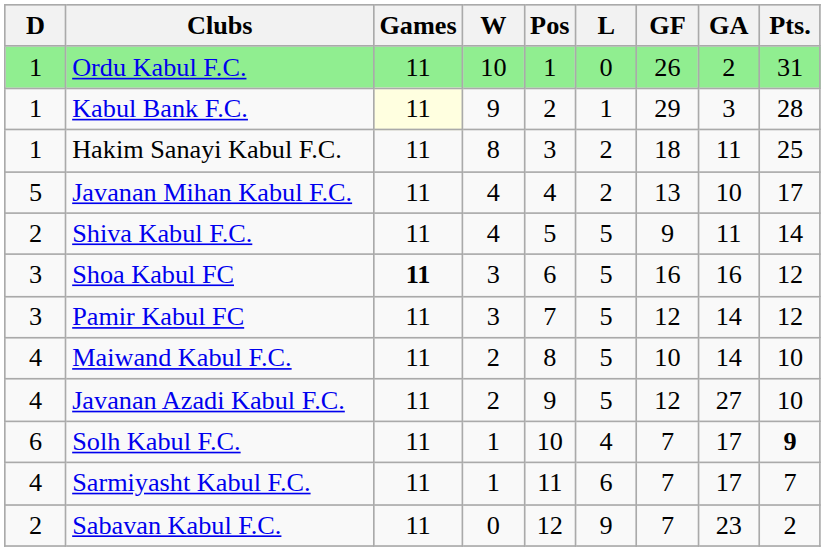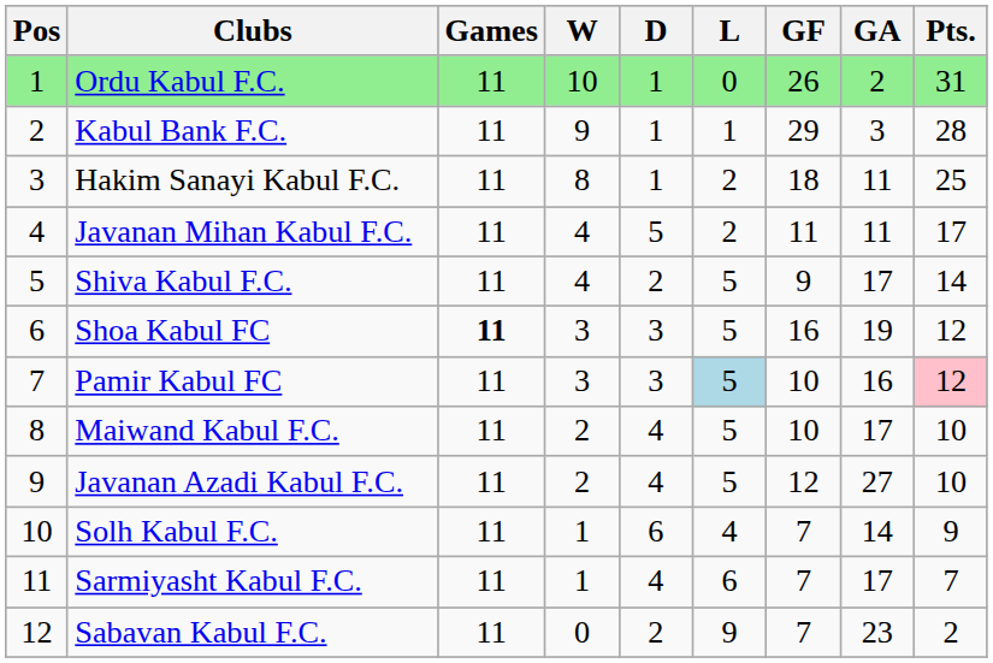 <table class="wikitable" style="text-align:center">
 <tr>
-<th width="30">D</th>
+<th>Pos</th>
 <th width="180">Clubs</th>
 <th width="30">Games</th>
 <th width="30">W</th>
-<th>Pos</th>
+<th width="30">D</th>
 <th width="30">L</th>
 <th width="30">GF</th>
 <th width="30">GA</th>
 <th width="30">Pts.</th>
 </tr>
 <tr style="background: #90EE90;">
 <td>1</td>
 <td style="text-align:left"><a href='#'>Ordu Kabul F.C.</a></td>
 <td>11</td>
 <td>10</td>
 <td>1</td>
 <td>0</td>
 <td>26</td>
 <td>2</td>
 <td>31</td>
 </tr>
 <tr>
+<td>2</td>
+<td style="text-align:left"><a href='#'>Kabul Bank F.C.</a></td>
+<td>11</td>
+<td>9</td>
 <td>1</td>
-<td style="text-align:left"><a href='#'>Kabul Bank F.C.</a></td>
-<td style="background: lightyellow;">11</td>
-<td>9</td>
-<td>2</td>
 <td>1</td>
 <td>29</td>
 <td>3</td>
 <td>28</td>
 </tr>
 <tr>
-<td>1</td>
+<td>3</td>
 <td style="text-align:left">Hakim Sanayi Kabul F.C.</td>
 <td>11</td>
 <td>8</td>
-<td>3</td>
+<td>1</td>
 <td>2</td>
 <td>18</td>
 <td>11</td>
 <td>25</td>
 </tr>
 <tr>
-<td>5</td>
+<td>4</td>
 <td style="text-align:left"><a href='#'>Javanan Mihan Kabul F.C.</a></td>
 <td>11</td>
 <td>4</td>
-<td>4</td>
+<td>5</td>
 <td>2</td>
-<td>13</td>
-<td>10</td>
+<td>11</td>
+<td>11</td>
 <td>17</td>
 </tr>
 <tr>
-<td>2</td>
+<td>5</td>
 <td style="text-align:left"><a href='#'>Shiva Kabul F.C.</a></td>
 <td>11</td>
 <td>4</td>
-<td>5</td>
+<td>2</td>
 <td>5</td>
 <td>9</td>
-<td>11</td>
+<td>17</td>
 <td>14</td>
 </tr>
 <tr>
-<td>3</td>
+<td>6</td>
 <td style="text-align:left"><a href='#'>Shoa Kabul FC</a></td>
 <td><strong>11</strong></td>
 <td>3</td>
-<td>6</td>
+<td>3</td>
 <td>5</td>
 <td>16</td>
-<td>16</td>
+<td>19</td>
 <td>12</td>
 </tr>
 <tr>
-<td>3</td>
+<td>7</td>
 <td style="text-align:left"><a href='#'>Pamir Kabul FC</a></td>
 <td>11</td>
 <td>3</td>
-<td>7</td>
-<td>5</td>
-<td>12</td>
-<td>14</td>
-<td>12</td>
+<td>3</td>
+<td style="background: lightblue;">5</td>
+<td>10</td>
+<td>16</td>
+<td style="background: pink;">12</td>
 </tr>
 <tr>
-<td>4</td>
+<td>8</td>
 <td style="text-align:left"><a href='#'>Maiwand Kabul F.C.</a></td>
 <td>11</td>
 <td>2</td>
-<td>8</td>
+<td>4</td>
 <td>5</td>
 <td>10</td>
-<td>14</td>
+<td>17</td>
 <td>10</td>
 </tr>
 <tr>
-<td>4</td>
+<td>9</td>
 <td style="text-align:left"><a href='#'>Javanan Azadi Kabul F.C.</a></td>
 <td>11</td>
 <td>2</td>
-<td>9</td>
+<td>4</td>
 <td>5</td>
 <td>12</td>
 <td>27</td>
 <td>10</td>
 </tr>
 <tr>
-<td>6</td>
+<td>10</td>
 <td style="text-align:left"><a href='#'>Solh Kabul F.C.</a></td>
 <td>11</td>
 <td>1</td>
-<td>10</td>
+<td>6</td>
 <td>4</td>
 <td>7</td>
-<td>17</td>
-<td><strong>9</strong></td>
+<td>14</td>
+<td>9</td>
 </tr>
 <tr>
-<td>4</td>
+<td>11</td>
 <td style="text-align:left"><a href='#'>Sarmiyasht Kabul F.C.</a></td>
 <td>11</td>
 <td>1</td>
-<td>11</td>
+<td>4</td>
 <td>6</td>
 <td>7</td>
 <td>17</td>
 <td>7</td>
 </tr>
 <tr>
-<td>2</td>
+<td>12</td>
 <td style="text-align:left"><a href='#'>Sabavan Kabul F.C.</a></td>
 <td>11</td>
 <td>0</td>
-<td>12</td>
+<td>2</td>
 <td>9</td>
 <td>7</td>
 <td>23</td>
 <td>2</td>
 </tr>
 </table>
